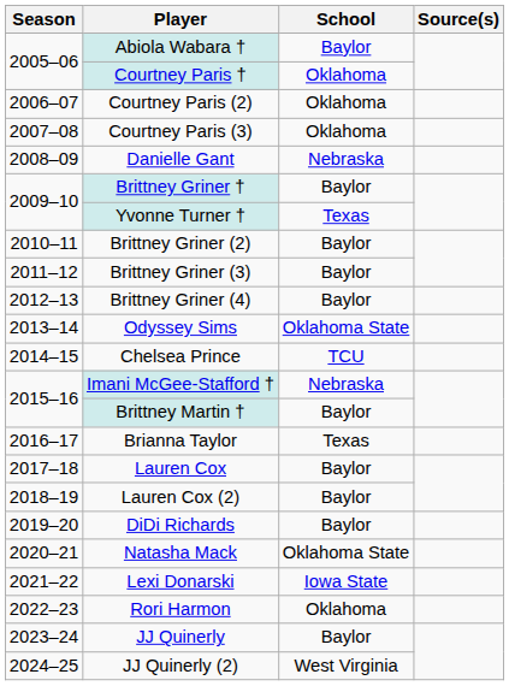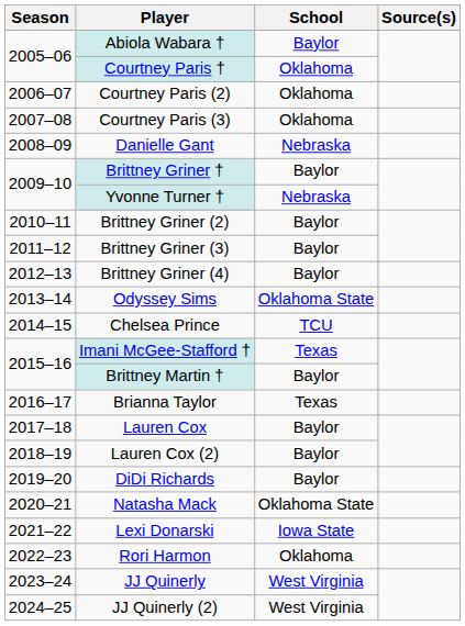 <table class="wikitable sortable" style="text-align:center;">
 <tr>
 <th>Season</th>
 <th>Player</th>
 <th>School</th>
 <th class="unsortable">Source(s)</th>
 </tr>
 <tr>
 <td rowspan="2">2005–06</td>
 <td style="background:#cfecec;">Abiola Wabara †</td>
 <td><a href='#'>Baylor</a></td>
 <td rowspan="2"></td>
 </tr>
 <tr>
 <td style="background:#cfecec;"><a href='#'>Courtney Paris</a> †</td>
 <td><a href='#'>Oklahoma</a></td>
 </tr>
 <tr>
 <td>2006–07</td>
 <td>Courtney Paris (2)</td>
 <td>Oklahoma</td>
 <td></td>
 </tr>
 <tr>
 <td>2007–08</td>
 <td>Courtney Paris (3)</td>
 <td>Oklahoma</td>
 <td></td>
 </tr>
 <tr>
 <td>2008–09</td>
 <td><a href='#'>Danielle Gant</a></td>
 <td><a href='#'>Nebraska</a></td>
 <td></td>
 </tr>
 <tr>
 <td rowspan="2">2009–10</td>
 <td style="background:#cfecec;"><a href='#'>Brittney Griner</a> †</td>
 <td>Baylor</td>
 <td rowspan="2"></td>
 </tr>
 <tr>
 <td style="background:#cfecec;">Yvonne Turner †</td>
-<td><a href='#'>Texas</a></td>
+<td><a href='#'>Nebraska</a></td>
 </tr>
 <tr>
 <td>2010–11</td>
 <td>Brittney Griner (2)</td>
 <td>Baylor</td>
 <td rowspan="2"></td>
 </tr>
 <tr>
 <td>2011–12</td>
 <td>Brittney Griner (3)</td>
 <td>Baylor</td>
 </tr>
 <tr>
 <td>2012–13</td>
 <td>Brittney Griner (4)</td>
 <td>Baylor</td>
 <td></td>
 </tr>
 <tr>
 <td>2013–14</td>
 <td><a href='#'>Odyssey Sims</a></td>
 <td><a href='#'>Oklahoma State</a></td>
 <td></td>
 </tr>
 <tr>
 <td>2014–15</td>
 <td>Chelsea Prince</td>
 <td><a href='#'>TCU</a></td>
 <td></td>
 </tr>
 <tr>
 <td rowspan="2">2015–16</td>
 <td style="background:#cfecec;"><a href='#'>Imani McGee-Stafford</a> †</td>
-<td><a href='#'>Nebraska</a></td>
+<td><a href='#'>Texas</a></td>
 <td rowspan="2"></td>
 </tr>
 <tr>
 <td style="background:#cfecec;">Brittney Martin †</td>
 <td>Baylor</td>
 </tr>
 <tr>
 <td>2016–17</td>
 <td>Brianna Taylor</td>
 <td>Texas</td>
 <td></td>
 </tr>
 <tr>
 <td>2017–18</td>
 <td><a href='#'>Lauren Cox</a></td>
 <td>Baylor</td>
 <td rowspan="2"></td>
 </tr>
 <tr>
 <td>2018–19</td>
 <td>Lauren Cox (2)</td>
 <td>Baylor</td>
 </tr>
 <tr>
 <td>2019–20</td>
 <td><a href='#'>DiDi Richards</a></td>
 <td>Baylor</td>
 <td></td>
 </tr>
 <tr>
 <td>2020–21</td>
 <td><a href='#'>Natasha Mack</a></td>
 <td>Oklahoma State</td>
 <td></td>
 </tr>
 <tr>
 <td>2021–22</td>
 <td><a href='#'>Lexi Donarski</a></td>
 <td><a href='#'>Iowa State</a></td>
 <td></td>
 </tr>
 <tr>
 <td>2022–23</td>
 <td><a href='#'>Rori Harmon</a></td>
 <td>Oklahoma</td>
 <td></td>
 </tr>
 <tr>
 <td>2023–24</td>
 <td><a href='#'>JJ Quinerly</a></td>
-<td>Baylor</td>
+<td><a href='#'>West Virginia</a></td>
 <td rowspan="2"></td>
 </tr>
 <tr>
 <td>2024–25</td>
 <td>JJ Quinerly (2)</td>
 <td>West Virginia</td>
 </tr>
 </table>
